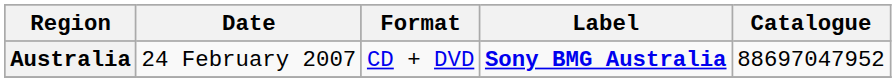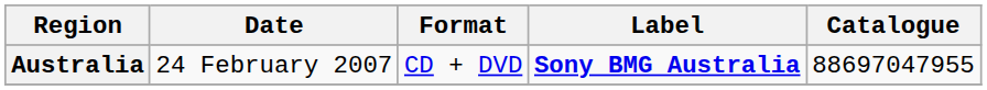 <table class="wikitable plainrowheaders">
 <tr>
 <th scope="col">Region</th>
 <th scope="col">Date</th>
 <th scope="col">Format</th>
 <th scope="col">Label</th>
 <th scope="col">Catalogue</th>
 </tr>
 <tr>
 <th scope="row">Australia</th>
 <td>24 February 2007</td>
 <td><a href='#'>CD</a> + <a href='#'>DVD</a></td>
 <td><strong><a href='#'>Sony BMG Australia</a></strong></td>
-<td>88697047952</td>
+<td>88697047955</td>
 </tr>
 <tr>
 </tr>
 </table>
